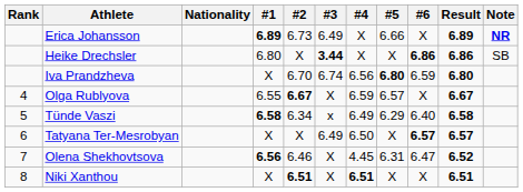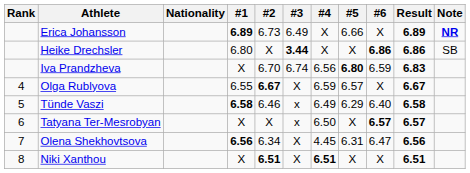 <table class="wikitable sortable" style="text-align:center">
 <tr>
 <th>Rank</th>
 <th>Athlete</th>
 <th>Nationality</th>
 <th>#1</th>
 <th>#2</th>
 <th>#3</th>
 <th>#4</th>
 <th>#5</th>
 <th>#6</th>
 <th>Result</th>
 <th>Note</th>
 </tr>
 <tr>
 <td></td>
 <td align=left><a href='#'>Erica Johansson</a></td>
 <td align=left></td>
 <td><strong>6.89</strong></td>
 <td>6.73</td>
 <td>6.49</td>
 <td>X</td>
 <td>6.66</td>
 <td>X</td>
 <td><strong>6.89</strong></td>
 <td><strong><a href='#'>NR</a></strong></td>
 </tr>
 <tr>
 <td></td>
 <td align=left><a href='#'>Heike Drechsler</a></td>
 <td align=left></td>
 <td>6.80</td>
 <td>X</td>
 <td><strong>3.44</strong></td>
 <td>X</td>
 <td>X</td>
 <td><strong>6.86</strong></td>
 <td><strong>6.86</strong></td>
 <td>SB</td>
 </tr>
 <tr>
 <td></td>
 <td align=left><a href='#'>Iva Prandzheva</a></td>
 <td align=left></td>
 <td>X</td>
 <td>6.70</td>
 <td>6.74</td>
 <td>6.56</td>
 <td><strong>6.80</strong></td>
 <td>6.59</td>
-<td><strong>6.80</strong></td>
+<td><strong>6.83</strong></td>
 <td></td>
 </tr>
 <tr>
 <td>4</td>
 <td align=left><a href='#'>Olga Rublyova</a></td>
 <td align=left></td>
 <td>6.55</td>
 <td><strong>6.67</strong></td>
 <td>X</td>
 <td>6.59</td>
 <td>6.57</td>
 <td>X</td>
 <td><strong>6.67</strong></td>
 <td></td>
 </tr>
 <tr>
 <td>5</td>
 <td align=left><a href='#'>Tünde Vaszi</a></td>
 <td align=left></td>
 <td><strong>6.58</strong></td>
-<td>6.34</td>
+<td>6.46</td>
 <td>x</td>
 <td>6.49</td>
 <td>6.29</td>
 <td>6.40</td>
 <td><strong>6.58</strong></td>
 <td></td>
 </tr>
 <tr>
 <td>6</td>
 <td align=left><a href='#'>Tatyana Ter-Mesrobyan</a></td>
 <td align=left></td>
 <td>X</td>
 <td>X</td>
-<td>6.49</td>
+<td>x</td>
 <td>6.50</td>
 <td>X</td>
 <td><strong>6.57</strong></td>
 <td><strong>6.57</strong></td>
 <td></td>
 </tr>
 <tr>
 <td>7</td>
 <td align=left><a href='#'>Olena Shekhovtsova</a></td>
 <td align=left></td>
 <td><strong>6.56</strong></td>
-<td>6.46</td>
+<td>6.34</td>
 <td>X</td>
 <td>4.45</td>
 <td>6.31</td>
 <td>6.47</td>
-<td><strong>6.52</strong></td>
+<td><strong>6.56</strong></td>
 <td></td>
 </tr>
 <tr>
 <td>8</td>
 <td align=left><a href='#'>Niki Xanthou</a></td>
 <td align=left></td>
 <td>X</td>
 <td><strong>6.51</strong></td>
 <td>X</td>
 <td><strong>6.51</strong></td>
 <td>X</td>
 <td>X</td>
 <td><strong>6.51</strong></td>
 <td></td>
 </tr>
 </table>
